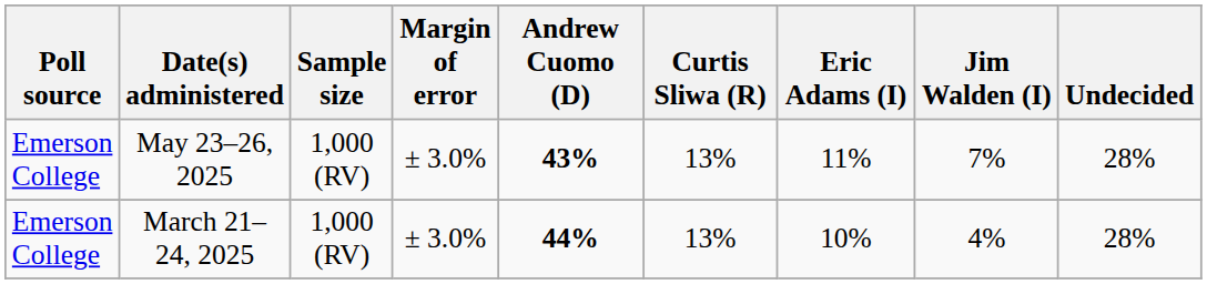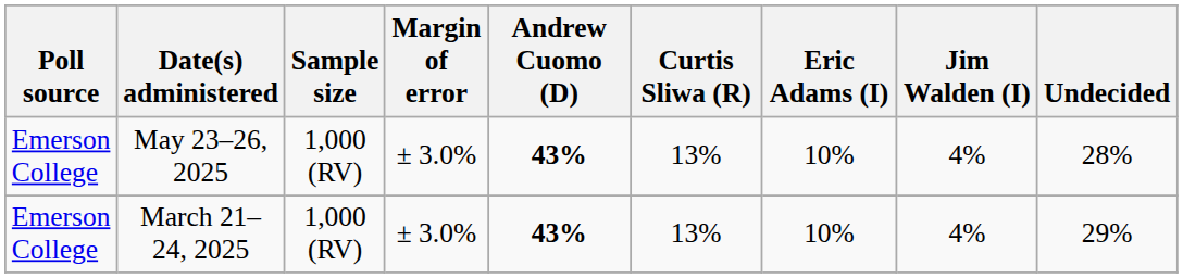 <table class="wikitable" style="font-size:90%;text-align:center;">
 <tr valign=bottom>
 <th>Poll source</th>
 <th>Date(s)<br>administered</th>
 <th>Sample<br>size</th>
 <th>Margin<br>of error</th>
 <th style="width:100px;">Andrew<br>Cuomo (D)</th>
 <th style="width:100px;">Curtis<br>Sliwa (R)</th>
 <th style="width:100px;">Eric<br>Adams (I)</th>
 <th style="width:100px;">Jim<br>Walden (I)</th>
 <th>Undecided</th>
 </tr>
 <tr>
 <td style="text-align:left;"><a href='#'>Emerson College</a></td>
 <td>May 23–26, 2025</td>
 <td>1,000 (RV)</td>
 <td>± 3.0%</td>
 <td><strong>43%</strong></td>
 <td>13%</td>
-<td>11%</td>
-<td>7%</td>
+<td>10%</td>
+<td>4%</td>
 <td>28%</td>
 </tr>
 <tr>
 <td style="text-align:left;"><a href='#'>Emerson College</a></td>
 <td>March 21–24, 2025</td>
 <td>1,000 (RV)</td>
 <td>± 3.0%</td>
-<td><strong>44%</strong></td>
+<td><strong>43%</strong></td>
 <td>13%</td>
 <td>10%</td>
 <td>4%</td>
-<td>28%</td>
+<td>29%</td>
 </tr>
 </table>
